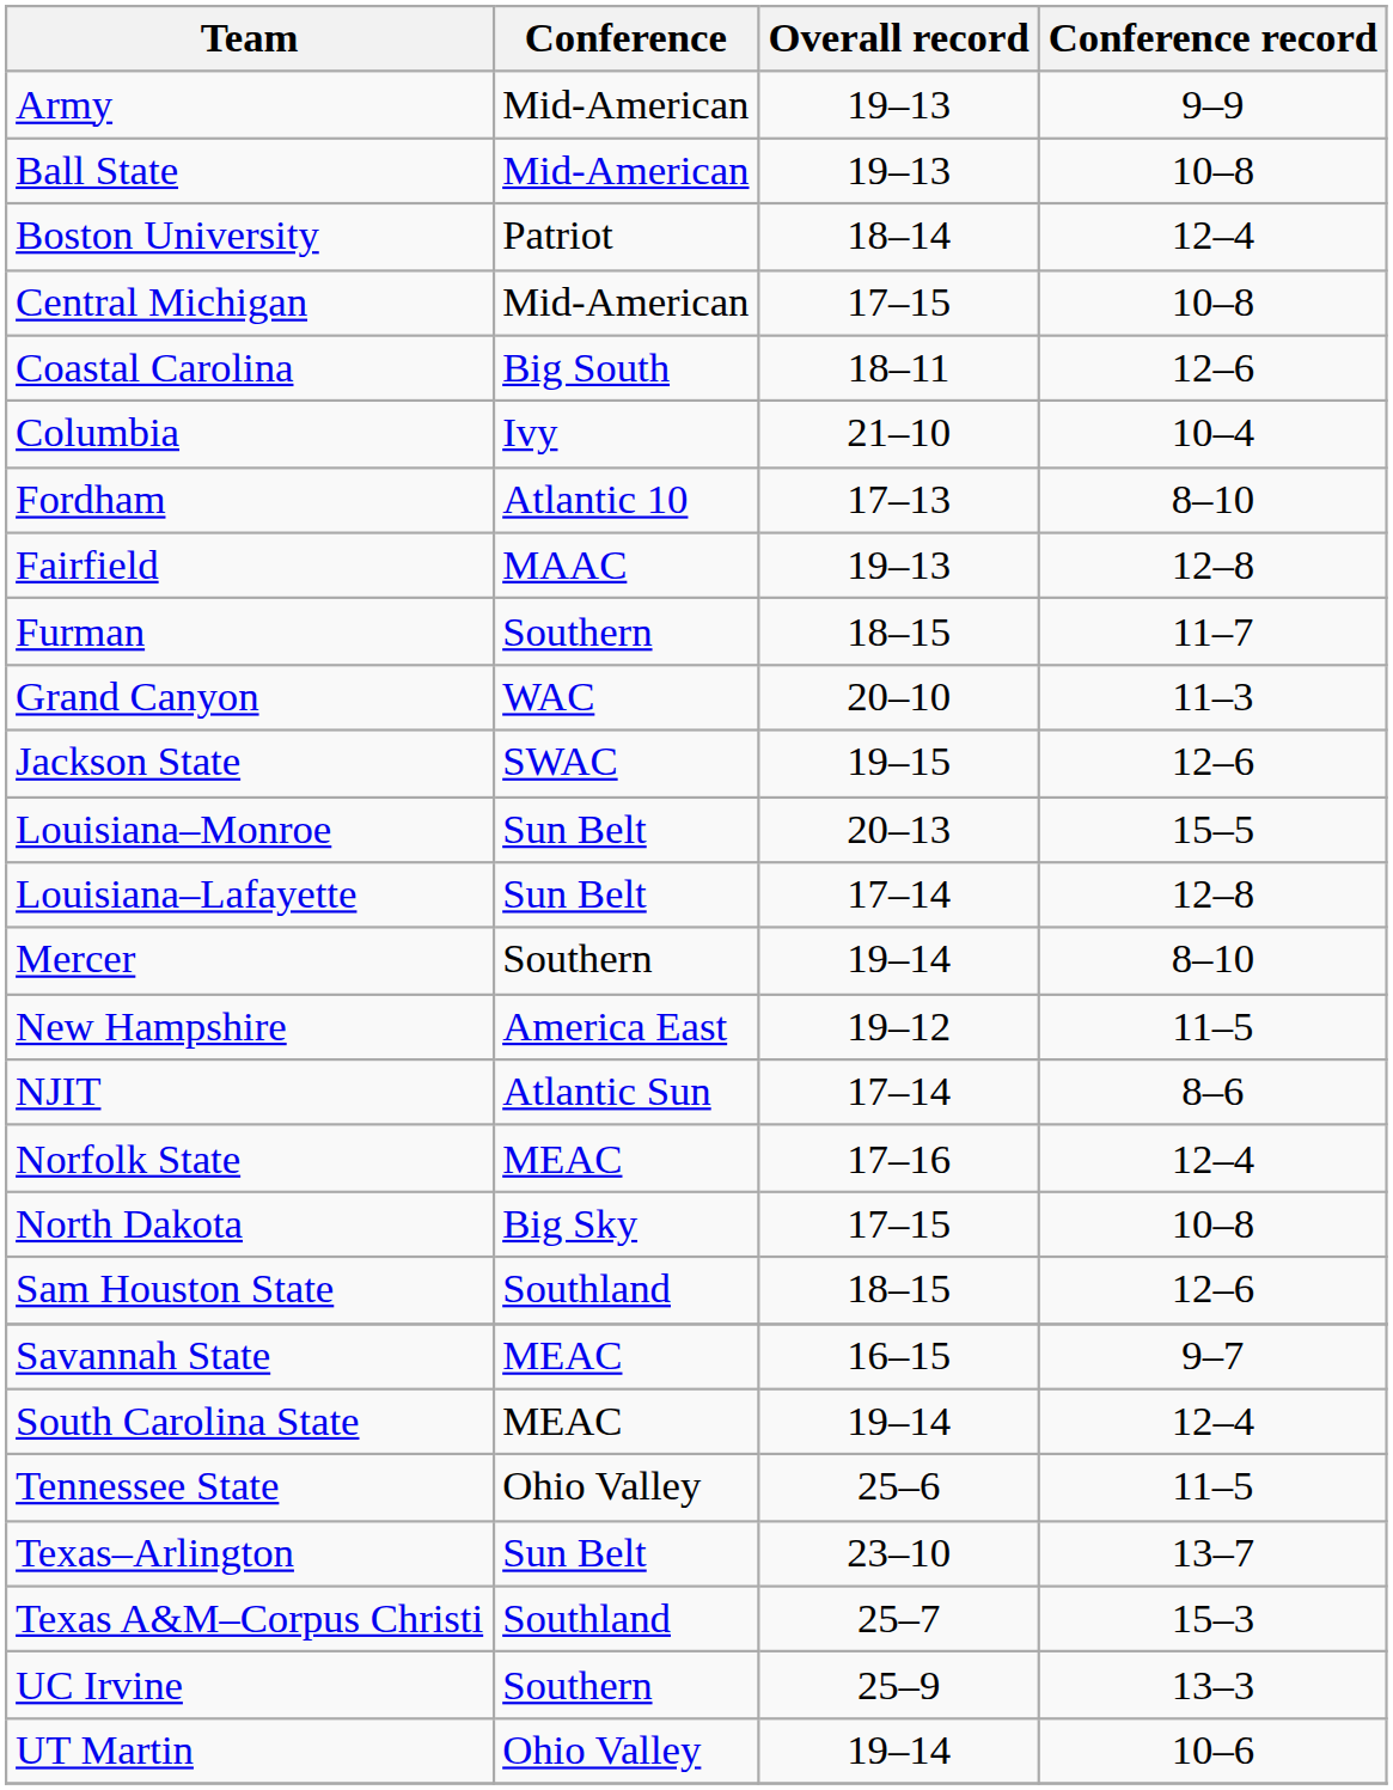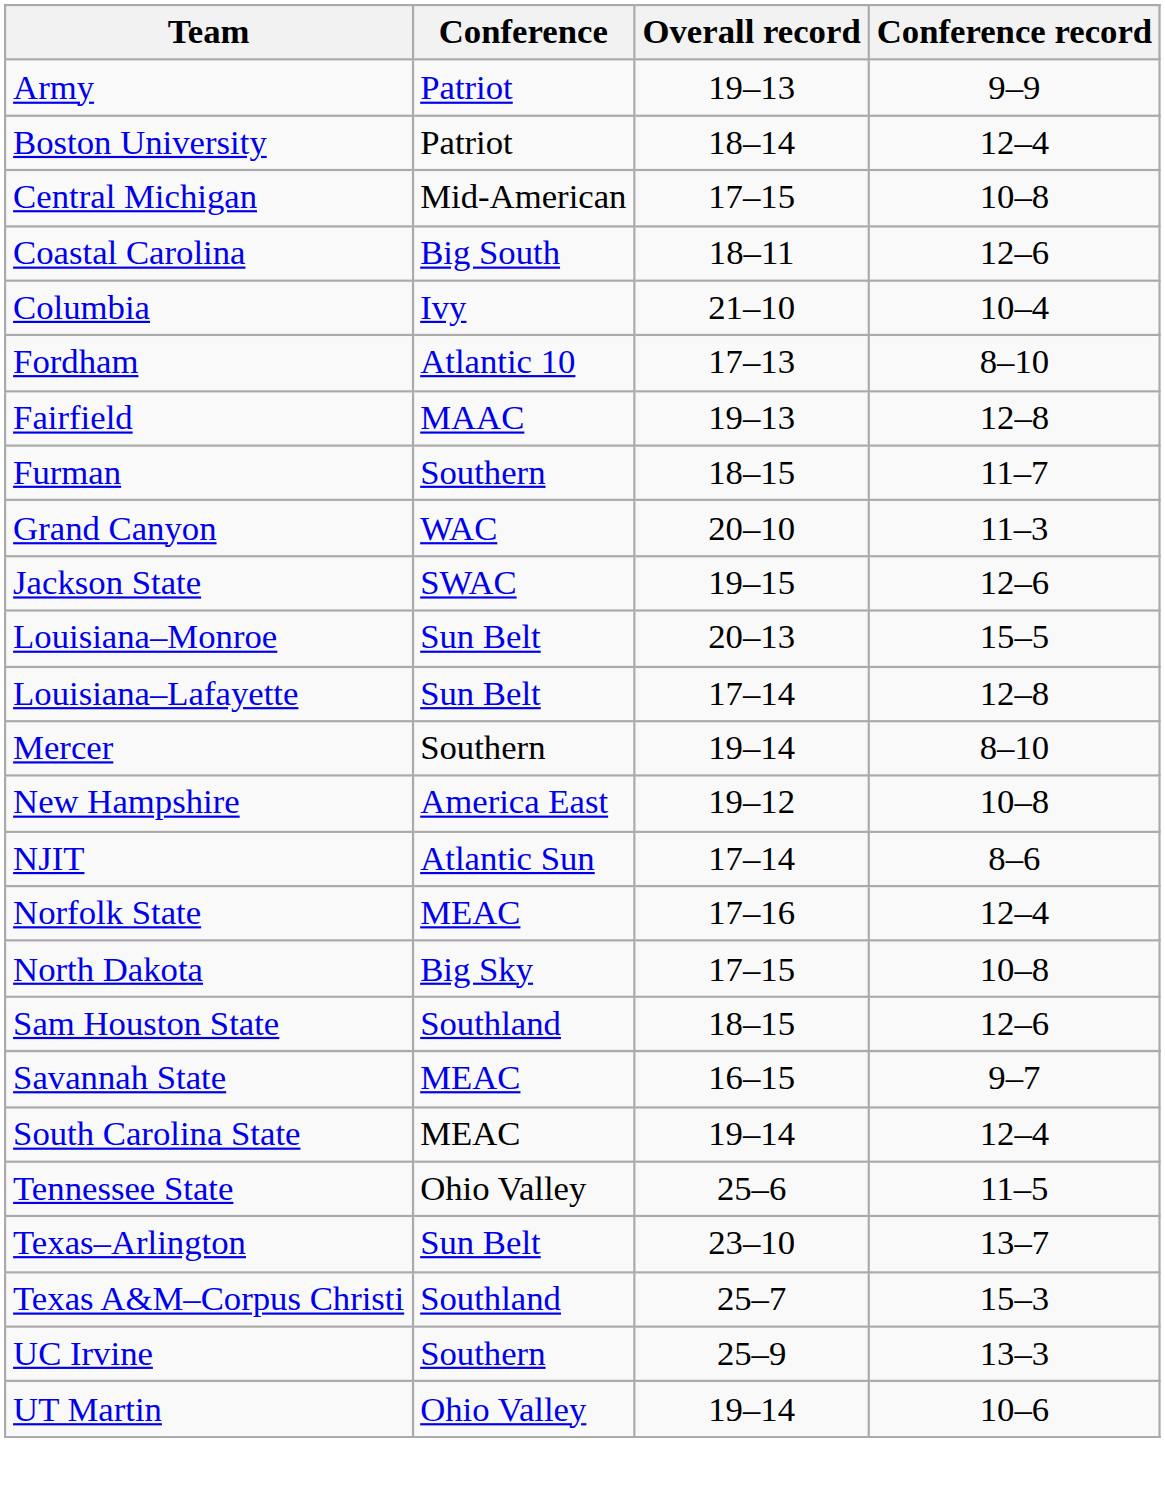 <table class="wikitable sortable" style="text-align:center">
 <tr>
 <th>Team</th>
 <th>Conference</th>
 <th>Overall record</th>
 <th>Conference record</th>
 </tr>
 <tr>
 <td align=left><a href='#'>Army</a></td>
-<td align=left>Mid-American</td>
+<td align=left><a href='#'>Patriot</a></td>
 <td>19–13</td>
 <td>9–9</td>
-</tr>
-<tr>
-<td align=left><a href='#'>Ball State</a></td>
-<td align=left><a href='#'>Mid-American</a></td>
-<td>19–13</td>
-<td>10–8</td>
 </tr>
 <tr>
 <td align=left><a href='#'>Boston University</a></td>
 <td align=left>Patriot</td>
 <td>18–14</td>
 <td>12–4</td>
 </tr>
 <tr>
 <td align=left><a href='#'>Central Michigan</a></td>
 <td align=left>Mid-American</td>
 <td>17–15</td>
 <td>10–8</td>
 </tr>
 <tr>
 <td align=left><a href='#'>Coastal Carolina</a></td>
 <td align=left><a href='#'>Big South</a></td>
 <td>18–11</td>
 <td>12–6</td>
 </tr>
 <tr>
 <td align=left><a href='#'>Columbia</a></td>
 <td align=left><a href='#'>Ivy</a></td>
 <td>21–10</td>
 <td>10–4</td>
 </tr>
 <tr>
 <td align=left><a href='#'>Fordham</a></td>
 <td align=left><a href='#'>Atlantic 10</a></td>
 <td>17–13</td>
 <td>8–10</td>
 </tr>
 <tr>
 <td align=left><a href='#'>Fairfield</a></td>
 <td align=left><a href='#'>MAAC</a></td>
 <td>19–13</td>
 <td>12–8</td>
 </tr>
 <tr>
 <td align=left><a href='#'>Furman</a></td>
 <td align=left><a href='#'>Southern</a></td>
 <td>18–15</td>
 <td>11–7</td>
 </tr>
 <tr>
 <td align=left><a href='#'>Grand Canyon</a></td>
 <td align=left><a href='#'>WAC</a></td>
 <td>20–10</td>
 <td>11–3</td>
 </tr>
 <tr>
 <td align=left><a href='#'>Jackson State</a></td>
 <td align=left><a href='#'>SWAC</a></td>
 <td>19–15</td>
 <td>12–6</td>
 </tr>
 <tr>
 <td align=left><a href='#'>Louisiana–Monroe</a></td>
 <td align=left><a href='#'>Sun Belt</a></td>
 <td>20–13</td>
 <td>15–5</td>
 </tr>
 <tr>
 <td align=left><a href='#'>Louisiana–Lafayette</a></td>
 <td align=left><a href='#'>Sun Belt</a></td>
 <td>17–14</td>
 <td>12–8</td>
 </tr>
 <tr>
 <td align=left><a href='#'>Mercer</a></td>
 <td align=left>Southern</td>
 <td>19–14</td>
 <td>8–10</td>
 </tr>
 <tr>
 <td align=left><a href='#'>New Hampshire</a></td>
 <td align=left><a href='#'>America East</a></td>
 <td>19–12</td>
-<td>11–5</td>
+<td>10–8</td>
 </tr>
 <tr>
 <td align=left><a href='#'>NJIT</a></td>
 <td align=left><a href='#'>Atlantic Sun</a></td>
 <td>17–14</td>
 <td>8–6</td>
 </tr>
 <tr>
 <td align=left><a href='#'>Norfolk State</a></td>
 <td align=left><a href='#'>MEAC</a></td>
 <td>17–16</td>
 <td>12–4</td>
 </tr>
 <tr>
 <td align=left><a href='#'>North Dakota</a></td>
 <td align=left><a href='#'>Big Sky</a></td>
 <td>17–15</td>
 <td>10–8</td>
 </tr>
 <tr>
 <td align=left><a href='#'>Sam Houston State</a></td>
 <td align=left><a href='#'>Southland</a></td>
 <td>18–15</td>
 <td>12–6</td>
 </tr>
 <tr>
 </tr>
 <tr>
 <td align=left><a href='#'>Savannah State</a></td>
 <td align=left><a href='#'>MEAC</a></td>
 <td>16–15</td>
 <td>9–7</td>
 </tr>
 <tr>
 <td align=left><a href='#'>South Carolina State</a></td>
 <td align=left>MEAC</td>
 <td>19–14</td>
 <td>12–4</td>
 </tr>
 <tr>
 <td align=left><a href='#'>Tennessee State</a></td>
 <td align=left>Ohio Valley</td>
 <td>25–6</td>
 <td>11–5</td>
 </tr>
 <tr>
 <td align=left><a href='#'>Texas–Arlington</a></td>
 <td align=left><a href='#'>Sun Belt</a></td>
 <td>23–10</td>
 <td>13–7</td>
 </tr>
 <tr>
 <td align=left><a href='#'>Texas A&M–Corpus Christi</a></td>
 <td align=left><a href='#'>Southland</a></td>
 <td>25–7</td>
 <td>15–3</td>
 </tr>
 <tr>
 <td align=left><a href='#'>UC Irvine</a></td>
 <td align=left><a href='#'>Southern</a></td>
 <td>25–9</td>
 <td>13–3</td>
 </tr>
 <tr>
 <td align=left><a href='#'>UT Martin</a></td>
 <td align=left><a href='#'>Ohio Valley</a></td>
 <td>19–14</td>
 <td>10–6</td>
 </tr>
 <tr>
 </tr>
 </table>
